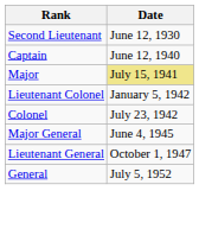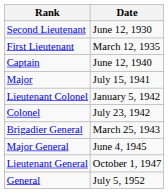 <table class="wikitable">
 <tr>
 <th>Rank</th>
 <th>Date</th>
 </tr>
 <tr>
 <td> <a href='#'>Second Lieutenant</a></td>
 <td>June 12, 1930</td>
 </tr>
 <tr>
+<td> <a href='#'>First Lieutenant</a></td>
+<td>March 12, 1935</td>
+</tr>
+<tr>
 <td> <a href='#'>Captain</a></td>
 <td>June 12, 1940</td>
 </tr>
 <tr>
 <td> <a href='#'>Major</a></td>
-<td style="background: khaki;">July 15, 1941</td>
+<td>July 15, 1941</td>
 </tr>
 <tr>
 <td> <a href='#'>Lieutenant Colonel</a></td>
 <td>January 5, 1942</td>
 </tr>
 <tr>
 <td> <a href='#'>Colonel</a></td>
 <td>July 23, 1942</td>
+</tr>
+<tr>
+<td> <a href='#'>Brigadier General</a></td>
+<td>March 25, 1943</td>
 </tr>
 <tr>
 <td> <a href='#'>Major General</a></td>
 <td>June 4, 1945</td>
 </tr>
 <tr>
 <td> <a href='#'>Lieutenant General</a></td>
 <td>October 1, 1947</td>
 </tr>
 <tr>
 <td> <a href='#'>General</a></td>
 <td>July 5, 1952</td>
 </tr>
 </table>
